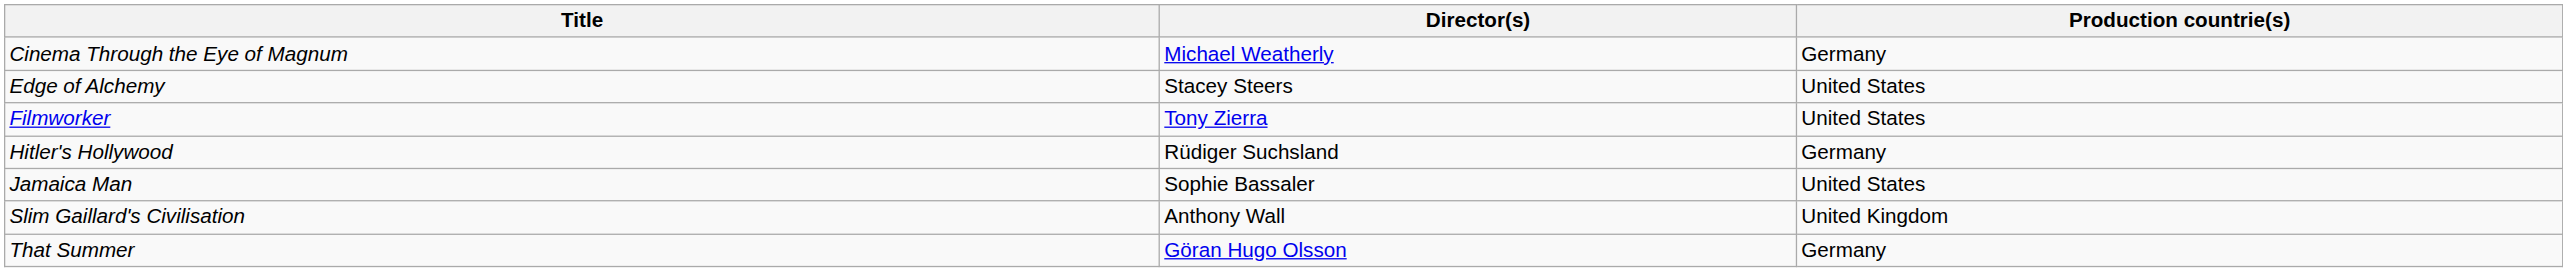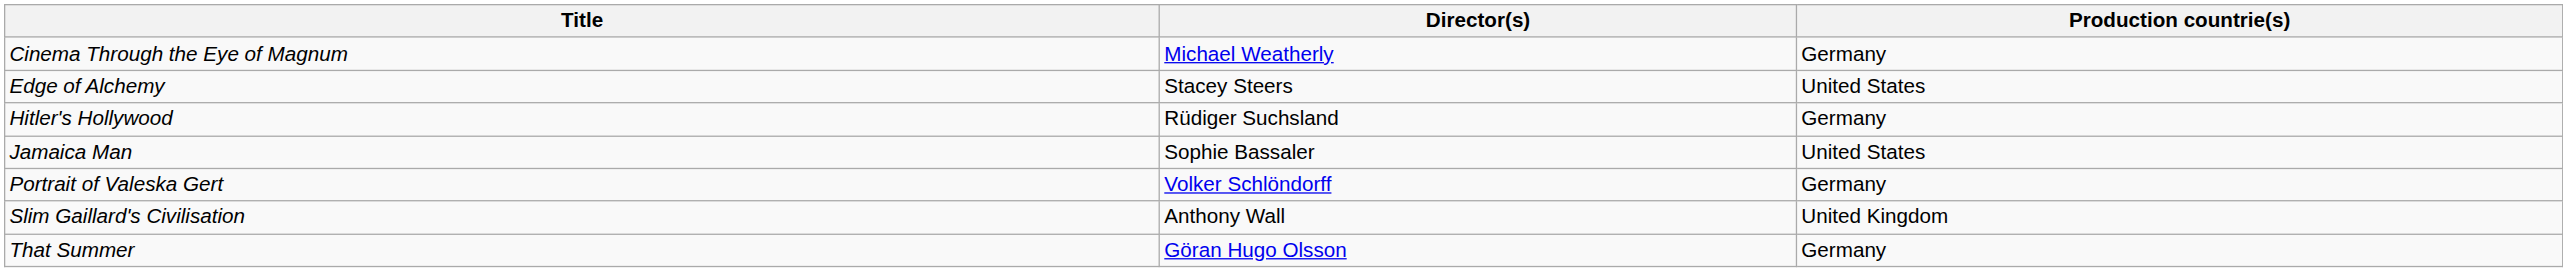 <table class="sortable wikitable" style="width:100%; margin-bottom:4px" cellpadding="5">
 <tr>
 <th scope="col">Title</th>
 <th scope="col">Director(s)</th>
 <th scope="col">Production countrie(s)</th>
 </tr>
 <tr>
 <td><em>Cinema Through the Eye of Magnum</em></td>
 <td><a href='#'>Michael Weatherly</a></td>
 <td>Germany</td>
 </tr>
 <tr>
 <td><em>Edge of Alchemy</em></td>
 <td>Stacey Steers</td>
 <td>United States</td>
 </tr>
 <tr>
-<td><em><a href='#'>Filmworker</a></em></td>
-<td><a href='#'>Tony Zierra</a></td>
-<td>United States</td>
-</tr>
-<tr>
 <td><em>Hitler's Hollywood</em></td>
 <td>Rüdiger Suchsland</td>
 <td>Germany</td>
 </tr>
 <tr>
 <td><em>Jamaica Man</em></td>
 <td>Sophie Bassaler</td>
 <td>United States</td>
+</tr>
+<tr>
+<td><em>Portrait of Valeska Gert</em></td>
+<td><a href='#'>Volker Schlöndorff</a></td>
+<td>Germany</td>
 </tr>
 <tr>
 <td><em>Slim Gaillard's Civilisation</em></td>
 <td>Anthony Wall</td>
 <td>United Kingdom</td>
 </tr>
 <tr>
 <td><em>That Summer</em></td>
 <td><a href='#'>Göran Hugo Olsson</a></td>
 <td>Germany</td>
 </tr>
 </table>
